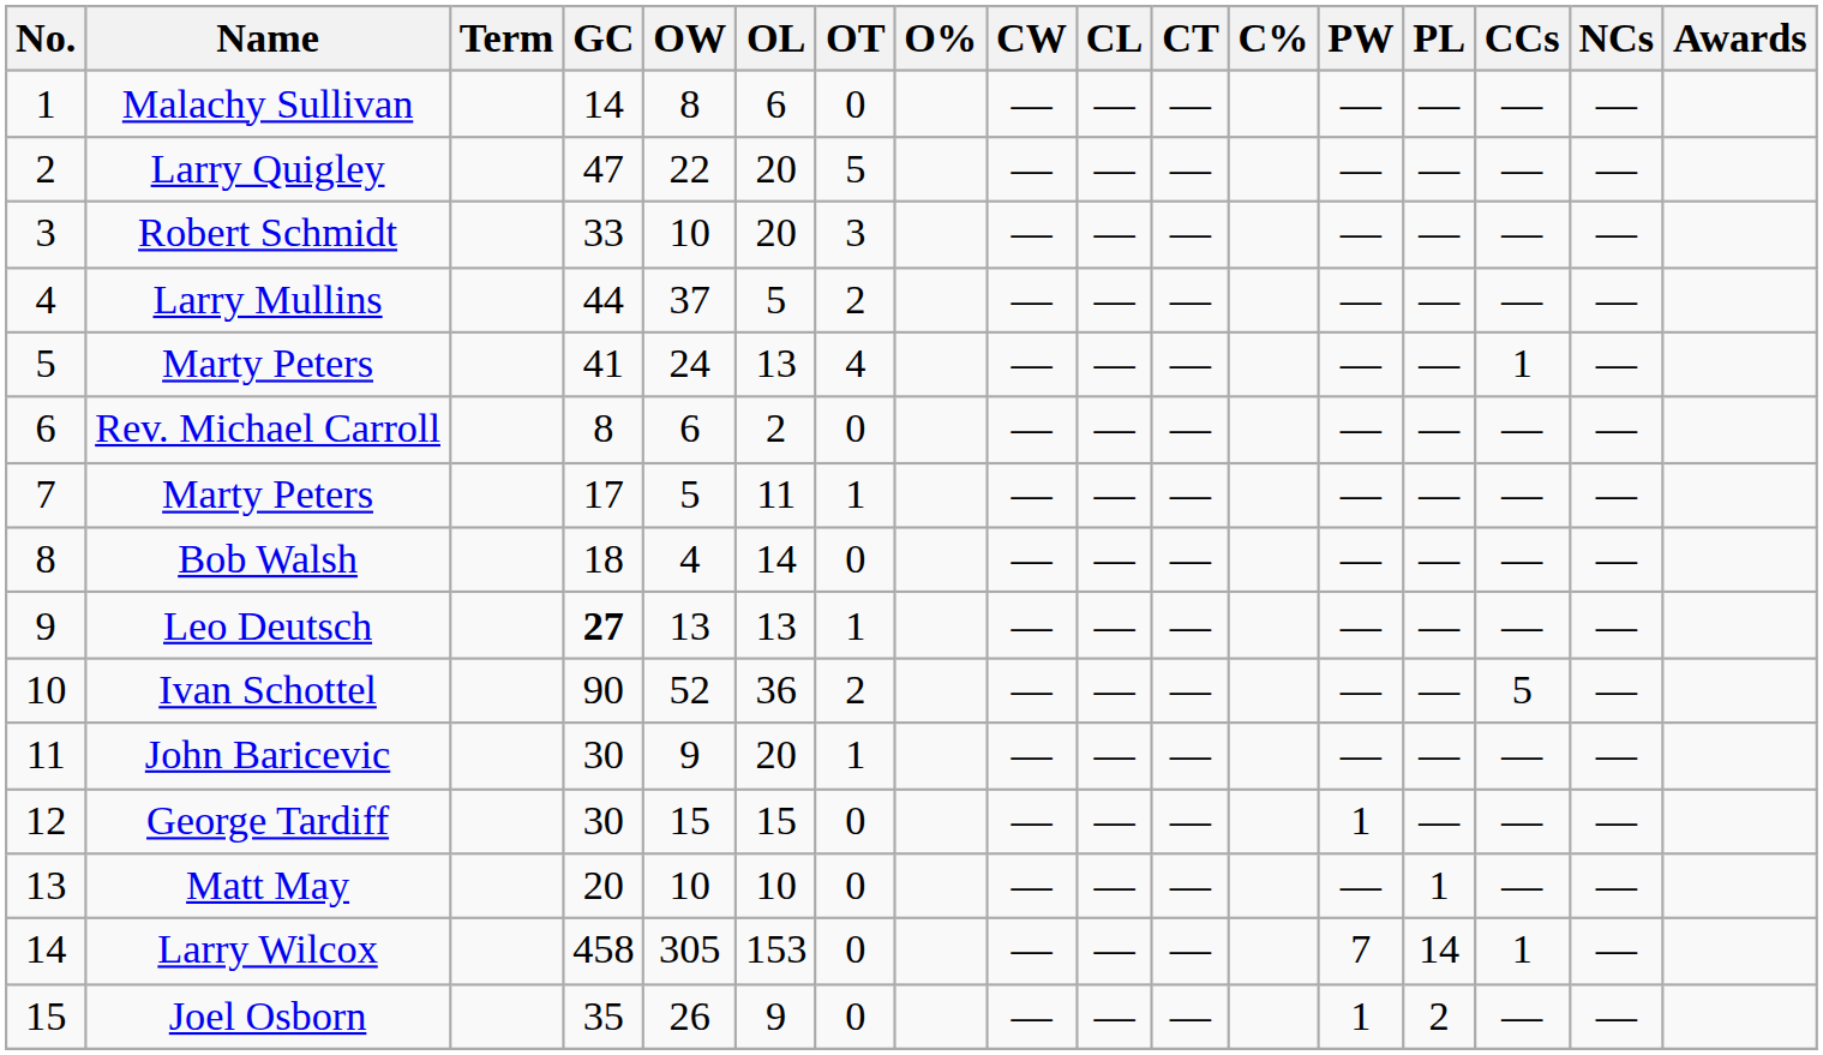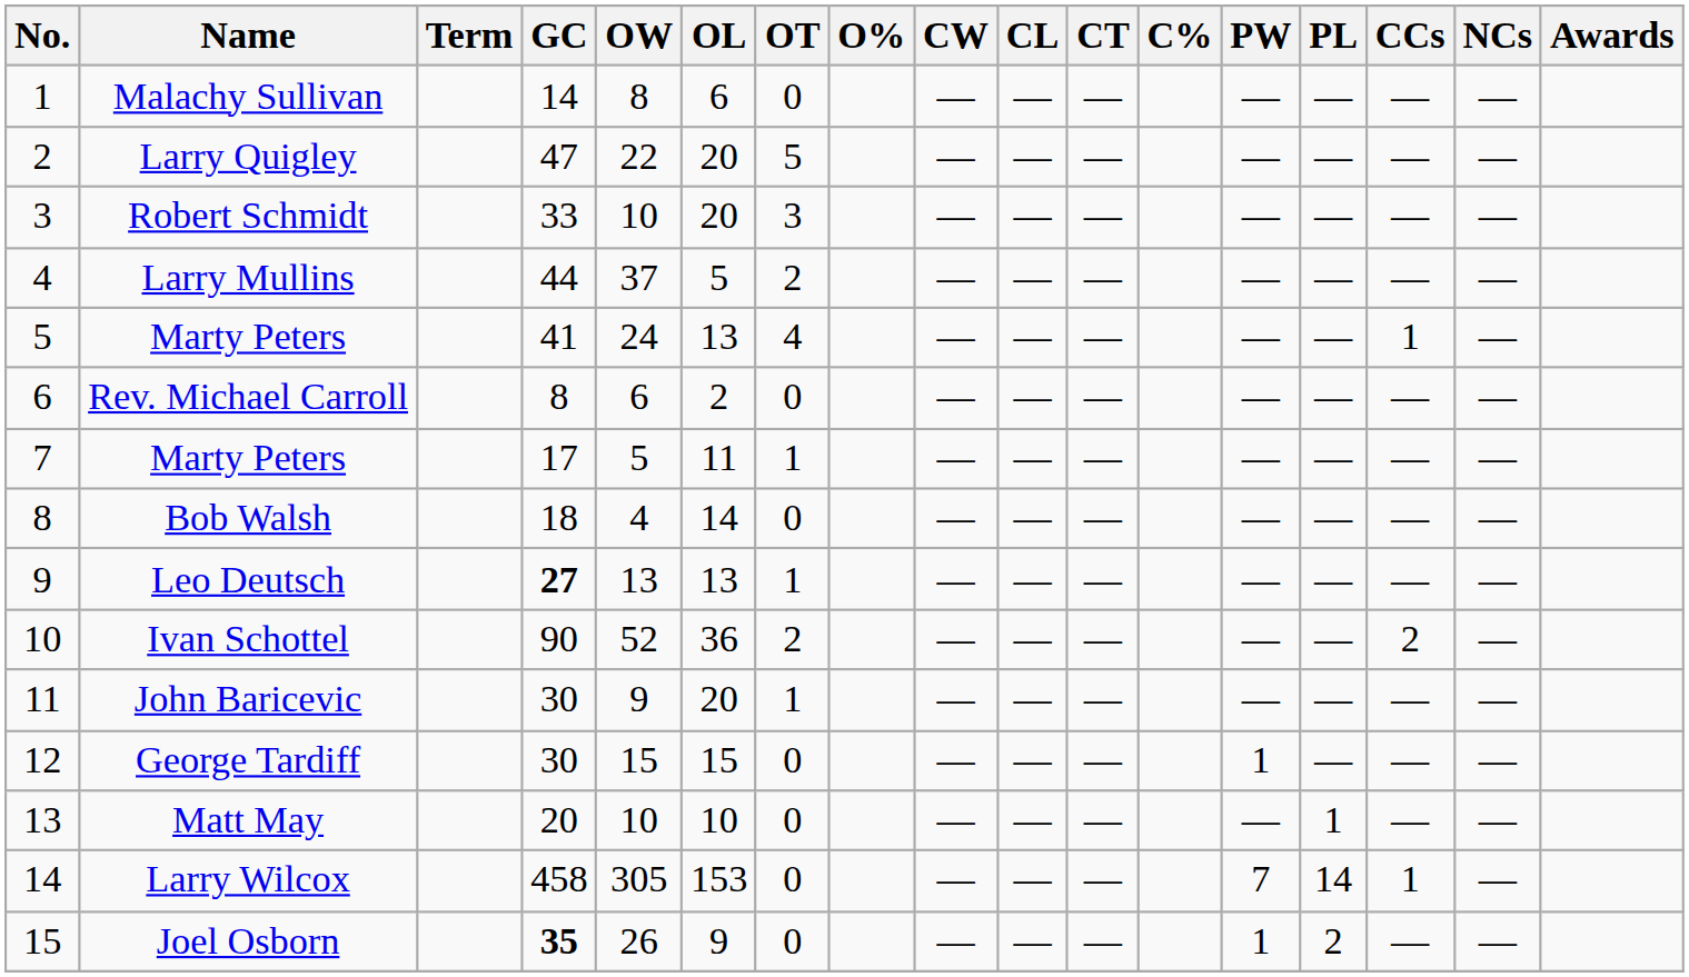 <table class="wikitable sortable" style="text-align:center">
 <tr>
 <th>No.</th>
 <th>Name</th>
 <th>Term</th>
 <th>GC</th>
 <th>OW</th>
 <th>OL</th>
 <th>OT</th>
 <th>O%</th>
 <th>CW</th>
 <th>CL</th>
 <th>CT</th>
 <th>C%</th>
 <th>PW</th>
 <th>PL</th>
 <th>CCs</th>
 <th>NCs</th>
 <th class="unsortable">Awards</th>
 </tr>
 <tr>
 <td>1</td>
 <td><a href='#'>Malachy Sullivan</a></td>
 <td></td>
 <td>14</td>
 <td>8</td>
 <td>6</td>
 <td>0</td>
 <td></td>
 <td>—</td>
 <td>—</td>
 <td>—</td>
 <td></td>
 <td>—</td>
 <td>—</td>
 <td>—</td>
 <td>—</td>
 <td></td>
 </tr>
 <tr>
 <td>2</td>
 <td><a href='#'>Larry Quigley</a></td>
 <td></td>
 <td>47</td>
 <td>22</td>
 <td>20</td>
 <td>5</td>
 <td></td>
 <td>—</td>
 <td>—</td>
 <td>—</td>
 <td></td>
 <td>—</td>
 <td>—</td>
 <td>—</td>
 <td>—</td>
 <td></td>
 </tr>
 <tr>
 <td>3</td>
 <td><a href='#'>Robert Schmidt</a></td>
 <td></td>
 <td>33</td>
 <td>10</td>
 <td>20</td>
 <td>3</td>
 <td></td>
 <td>—</td>
 <td>—</td>
 <td>—</td>
 <td></td>
 <td>—</td>
 <td>—</td>
 <td>—</td>
 <td>—</td>
 <td></td>
 </tr>
 <tr>
 <td>4</td>
 <td><a href='#'>Larry Mullins</a></td>
 <td></td>
 <td>44</td>
 <td>37</td>
 <td>5</td>
 <td>2</td>
 <td></td>
 <td>—</td>
 <td>—</td>
 <td>—</td>
 <td></td>
 <td>—</td>
 <td>—</td>
 <td>—</td>
 <td>—</td>
 <td></td>
 </tr>
 <tr>
 <td>5</td>
 <td><a href='#'>Marty Peters</a></td>
 <td></td>
 <td>41</td>
 <td>24</td>
 <td>13</td>
 <td>4</td>
 <td></td>
 <td>—</td>
 <td>—</td>
 <td>—</td>
 <td></td>
 <td>—</td>
 <td>—</td>
 <td>1</td>
 <td>—</td>
 <td></td>
 </tr>
 <tr>
 <td>6</td>
 <td><a href='#'>Rev. Michael Carroll</a></td>
 <td></td>
 <td>8</td>
 <td>6</td>
 <td>2</td>
 <td>0</td>
 <td></td>
 <td>—</td>
 <td>—</td>
 <td>—</td>
 <td></td>
 <td>—</td>
 <td>—</td>
 <td>—</td>
 <td>—</td>
 <td></td>
 </tr>
 <tr>
 <td>7</td>
 <td><a href='#'>Marty Peters</a></td>
 <td></td>
 <td>17</td>
 <td>5</td>
 <td>11</td>
 <td>1</td>
 <td></td>
 <td>—</td>
 <td>—</td>
 <td>—</td>
 <td></td>
 <td>—</td>
 <td>—</td>
 <td>—</td>
 <td>—</td>
 <td></td>
 </tr>
 <tr>
 <td>8</td>
 <td><a href='#'>Bob Walsh</a></td>
 <td></td>
 <td>18</td>
 <td>4</td>
 <td>14</td>
 <td>0</td>
 <td></td>
 <td>—</td>
 <td>—</td>
 <td>—</td>
 <td></td>
 <td>—</td>
 <td>—</td>
 <td>—</td>
 <td>—</td>
 <td></td>
 </tr>
 <tr>
 <td>9</td>
 <td><a href='#'>Leo Deutsch</a></td>
 <td></td>
 <td><strong>27</strong></td>
 <td>13</td>
 <td>13</td>
 <td>1</td>
 <td></td>
 <td>—</td>
 <td>—</td>
 <td>—</td>
 <td></td>
 <td>—</td>
 <td>—</td>
 <td>—</td>
 <td>—</td>
 <td></td>
 </tr>
 <tr>
 <td>10</td>
 <td><a href='#'>Ivan Schottel</a></td>
 <td></td>
 <td>90</td>
 <td>52</td>
 <td>36</td>
 <td>2</td>
 <td></td>
 <td>—</td>
 <td>—</td>
 <td>—</td>
 <td></td>
 <td>—</td>
 <td>—</td>
-<td>5</td>
+<td>2</td>
 <td>—</td>
 <td></td>
 </tr>
 <tr>
 <td>11</td>
 <td><a href='#'>John Baricevic</a></td>
 <td></td>
 <td>30</td>
 <td>9</td>
 <td>20</td>
 <td>1</td>
 <td></td>
 <td>—</td>
 <td>—</td>
 <td>—</td>
 <td></td>
 <td>—</td>
 <td>—</td>
 <td>—</td>
 <td>—</td>
 <td></td>
 </tr>
 <tr>
 <td>12</td>
 <td><a href='#'>George Tardiff</a></td>
 <td></td>
 <td>30</td>
 <td>15</td>
 <td>15</td>
 <td>0</td>
 <td></td>
 <td>—</td>
 <td>—</td>
 <td>—</td>
 <td></td>
 <td>1</td>
 <td>—</td>
 <td>—</td>
 <td>—</td>
 <td></td>
 </tr>
 <tr>
 <td>13</td>
 <td><a href='#'>Matt May</a></td>
 <td></td>
 <td>20</td>
 <td>10</td>
 <td>10</td>
 <td>0</td>
 <td></td>
 <td>—</td>
 <td>—</td>
 <td>—</td>
 <td></td>
 <td>—</td>
 <td>1</td>
 <td>—</td>
 <td>—</td>
 <td></td>
 </tr>
 <tr>
 <td>14</td>
 <td><a href='#'>Larry Wilcox</a></td>
 <td></td>
 <td>458</td>
 <td>305</td>
 <td>153</td>
 <td>0</td>
 <td></td>
 <td>—</td>
 <td>—</td>
 <td>—</td>
 <td></td>
 <td>7</td>
 <td>14</td>
 <td>1</td>
 <td>—</td>
 <td></td>
 </tr>
 <tr>
 <td>15</td>
 <td><a href='#'>Joel Osborn</a></td>
 <td></td>
-<td>35</td>
+<td><strong>35</strong></td>
 <td>26</td>
 <td>9</td>
 <td>0</td>
 <td></td>
 <td>—</td>
 <td>—</td>
 <td>—</td>
 <td></td>
 <td>1</td>
 <td>2</td>
 <td>—</td>
 <td>—</td>
 <td></td>
 </tr>
 <tr>
 </tr>
 </table>
